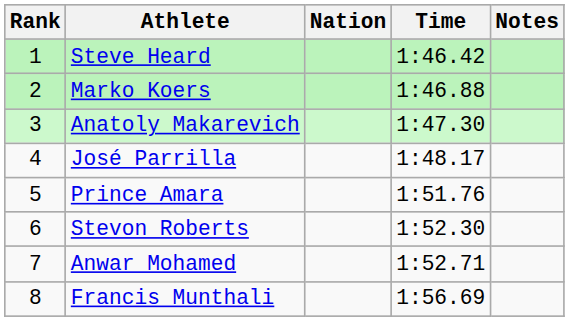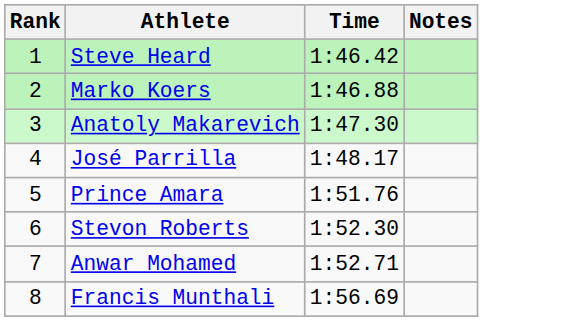 <table class="wikitable sortable" style="text-align:center">
 <tr>
 <th>Rank</th>
 <th>Athlete</th>
-<th>Nation</th>
 <th>Time</th>
 <th>Notes</th>
 </tr>
 <tr style="background:#bbf3bb;">
 <td>1</td>
 <td align=left><a href='#'>Steve Heard</a></td>
-<td align=left></td>
 <td>1:46.42</td>
 <td></td>
 </tr>
 <tr style="background:#bbf3bb;">
 <td>2</td>
 <td align=left><a href='#'>Marko Koers</a></td>
-<td align=left></td>
 <td>1:46.88</td>
 <td></td>
 </tr>
 <tr style="background:#ccf9cc;">
 <td>3</td>
 <td align=left><a href='#'>Anatoly Makarevich</a></td>
-<td align=left></td>
 <td>1:47.30</td>
 <td></td>
 </tr>
 <tr>
 <td>4</td>
 <td align=left><a href='#'>José Parrilla</a></td>
-<td align=left></td>
 <td>1:48.17</td>
 <td></td>
 </tr>
 <tr>
 <td>5</td>
 <td align=left><a href='#'>Prince Amara</a></td>
-<td align=left></td>
 <td>1:51.76</td>
 <td></td>
 </tr>
 <tr>
 <td>6</td>
 <td align=left><a href='#'>Stevon Roberts</a></td>
-<td align=left></td>
 <td>1:52.30</td>
 <td></td>
 </tr>
 <tr>
 <td>7</td>
 <td align=left><a href='#'>Anwar Mohamed</a></td>
-<td align=left></td>
 <td>1:52.71</td>
 <td></td>
 </tr>
 <tr>
 <td>8</td>
 <td align=left><a href='#'>Francis Munthali</a></td>
-<td align=left></td>
 <td>1:56.69</td>
 <td></td>
 </tr>
 </table>
